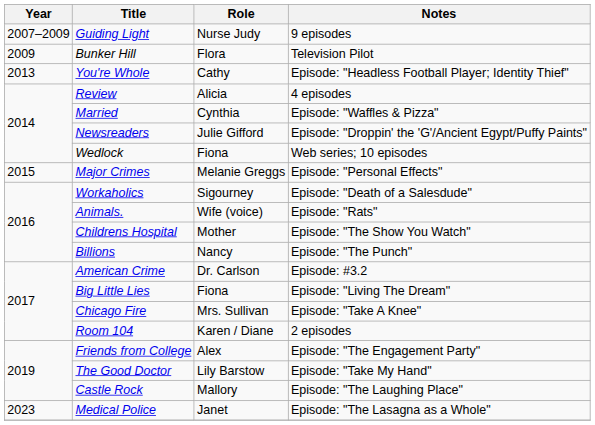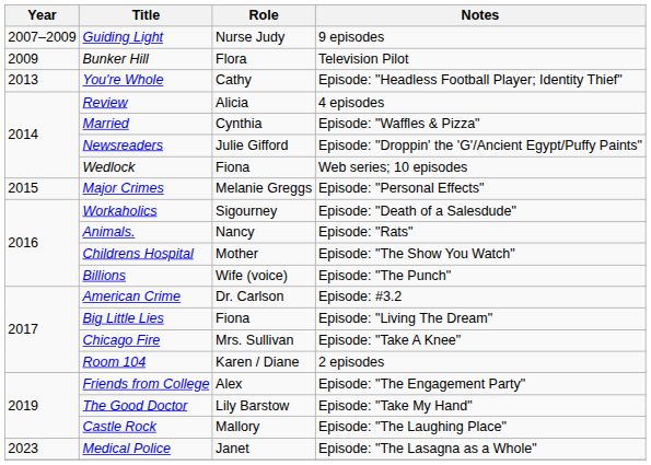 <table class="wikitable sortable">
 <tr>
 <th>Year</th>
 <th>Title</th>
 <th>Role</th>
 <th>Notes</th>
 </tr>
 <tr>
 <td>2007–2009</td>
 <td><em><a href='#'>Guiding Light</a></em></td>
 <td>Nurse Judy</td>
 <td>9 episodes</td>
 </tr>
 <tr>
 <td>2009</td>
 <td><em>Bunker Hill</em></td>
 <td>Flora</td>
 <td>Television Pilot</td>
 </tr>
 <tr>
 <td>2013</td>
 <td><em><a href='#'>You're Whole</a></em></td>
 <td>Cathy</td>
 <td>Episode: "Headless Football Player; Identity Thief"</td>
 </tr>
 <tr>
 <td rowspan=4>2014</td>
 <td><em><a href='#'>Review</a></em></td>
 <td>Alicia</td>
 <td>4 episodes</td>
 </tr>
 <tr>
 <td><em><a href='#'>Married</a></em></td>
 <td>Cynthia</td>
 <td>Episode: "Waffles & Pizza"</td>
 </tr>
 <tr>
 <td><em><a href='#'>Newsreaders</a></em></td>
 <td>Julie Gifford</td>
 <td>Episode: "Droppin' the 'G'/Ancient Egypt/Puffy Paints"</td>
 </tr>
 <tr>
 <td><em>Wedlock</em></td>
 <td>Fiona</td>
 <td>Web series; 10 episodes</td>
 </tr>
 <tr>
 <td>2015</td>
 <td><em><a href='#'>Major Crimes</a></em></td>
 <td>Melanie Greggs</td>
 <td>Episode: "Personal Effects"</td>
 </tr>
 <tr>
 <td rowspan=4>2016</td>
 <td><em><a href='#'>Workaholics</a></em></td>
 <td>Sigourney</td>
 <td>Episode: "Death of a Salesdude"</td>
 </tr>
 <tr>
 <td><em><a href='#'>Animals.</a></em></td>
-<td>Wife (voice)</td>
+<td>Nancy</td>
 <td>Episode: "Rats"</td>
 </tr>
 <tr>
 <td><em><a href='#'>Childrens Hospital</a></em></td>
 <td>Mother</td>
 <td>Episode: "The Show You Watch"</td>
 </tr>
 <tr>
 <td><em><a href='#'>Billions</a></em></td>
-<td>Nancy</td>
+<td>Wife (voice)</td>
 <td>Episode: "The Punch"</td>
 </tr>
 <tr>
 <td rowspan=4>2017</td>
 <td><em><a href='#'>American Crime</a></em></td>
 <td>Dr. Carlson</td>
 <td>Episode: #3.2</td>
 </tr>
 <tr>
 <td><em><a href='#'>Big Little Lies</a></em></td>
 <td>Fiona</td>
 <td>Episode: "Living The Dream"</td>
 </tr>
 <tr>
 <td><em><a href='#'>Chicago Fire</a></em></td>
 <td>Mrs. Sullivan</td>
 <td>Episode: "Take A Knee"</td>
 </tr>
 <tr>
 <td><em><a href='#'>Room 104</a></em></td>
 <td>Karen / Diane</td>
 <td>2 episodes</td>
 </tr>
 <tr>
 <td rowspan=3>2019</td>
 <td><em><a href='#'>Friends from College</a></em></td>
 <td>Alex</td>
 <td>Episode: "The Engagement Party"</td>
 </tr>
 <tr>
 <td><em><a href='#'>The Good Doctor</a></em></td>
 <td>Lily Barstow</td>
 <td>Episode: "Take My Hand"</td>
 </tr>
 <tr>
 <td><em><a href='#'>Castle Rock</a></em></td>
 <td>Mallory</td>
 <td>Episode: "The Laughing Place"</td>
 </tr>
 <tr>
 <td>2023</td>
 <td><em><a href='#'>Medical Police</a></em></td>
 <td>Janet</td>
 <td>Episode: "The Lasagna as a Whole"</td>
 </tr>
 <tr>
 </tr>
 </table>
